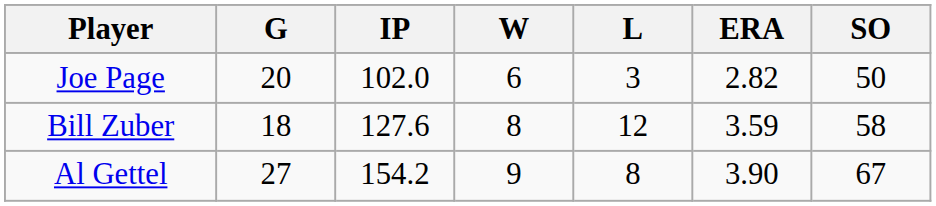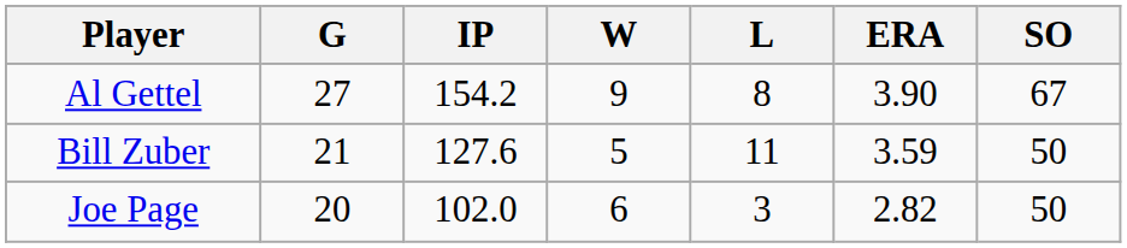 <table class="wikitable sortable">
 <tr>
 <th bgcolor="#DDDDFF" width="16%">Player</th>
 <th bgcolor="#DDDDFF" width="9%">G</th>
 <th bgcolor="#DDDDFF" width="9%">IP</th>
 <th bgcolor="#DDDDFF" width="9%">W</th>
 <th bgcolor="#DDDDFF" width="9%">L</th>
 <th bgcolor="#DDDDFF" width="9%">ERA</th>
 <th bgcolor="#DDDDFF" width="9%">SO</th>
 </tr>
 <tr align="center">
+<td><a href='#'>Al Gettel</a></td>
+<td>27</td>
+<td>154.2</td>
+<td>9</td>
+<td>8</td>
+<td>3.90</td>
+<td>67</td>
+</tr>
+<tr align="center">
+<td><a href='#'>Bill Zuber</a></td>
+<td>21</td>
+<td>127.6</td>
+<td>5</td>
+<td>11</td>
+<td>3.59</td>
+<td>50</td>
+</tr>
+<tr align="center">
 <td><a href='#'>Joe Page</a></td>
 <td>20</td>
 <td>102.0</td>
 <td>6</td>
 <td>3</td>
 <td>2.82</td>
 <td>50</td>
 </tr>
-<tr align="center">
-<td><a href='#'>Bill Zuber</a></td>
-<td>18</td>
-<td>127.6</td>
-<td>8</td>
-<td>12</td>
-<td>3.59</td>
-<td>58</td>
-</tr>
-<tr align="center">
-<td><a href='#'>Al Gettel</a></td>
-<td>27</td>
-<td>154.2</td>
-<td>9</td>
-<td>8</td>
-<td>3.90</td>
-<td>67</td>
-</tr>
 </table>
